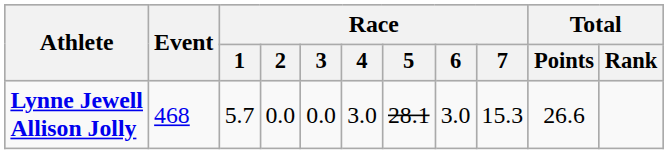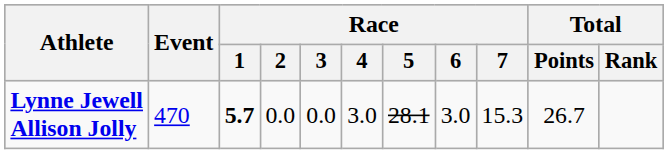 <table class=wikitable style=font-size:90%;text-align:center>
 <tr>
 <th rowspan=2>Athlete</th>
 <th rowspan=2>Event</th>
 <th colspan=7>Race</th>
 <th colspan=2>Total</th>
 </tr>
 <tr style=font-size:95%>
 <th>1</th>
 <th>2</th>
 <th>3</th>
 <th>4</th>
 <th>5</th>
 <th>6</th>
 <th>7</th>
 <th>Points</th>
 <th>Rank</th>
 </tr>
 <tr>
 <td align=left><strong><a href='#'>Lynne Jewell</a><br><a href='#'>Allison Jolly</a></strong></td>
-<td align=left><a href='#'>468</a></td>
-<td>5.7</td>
+<td align=left><a href='#'>470</a></td>
+<td><strong>5.7</strong></td>
 <td>0.0</td>
 <td>0.0</td>
 <td>3.0</td>
 <td><s>28.1</s></td>
 <td>3.0</td>
 <td>15.3</td>
-<td>26.6</td>
+<td>26.7</td>
 <td></td>
 </tr>
 </table>
